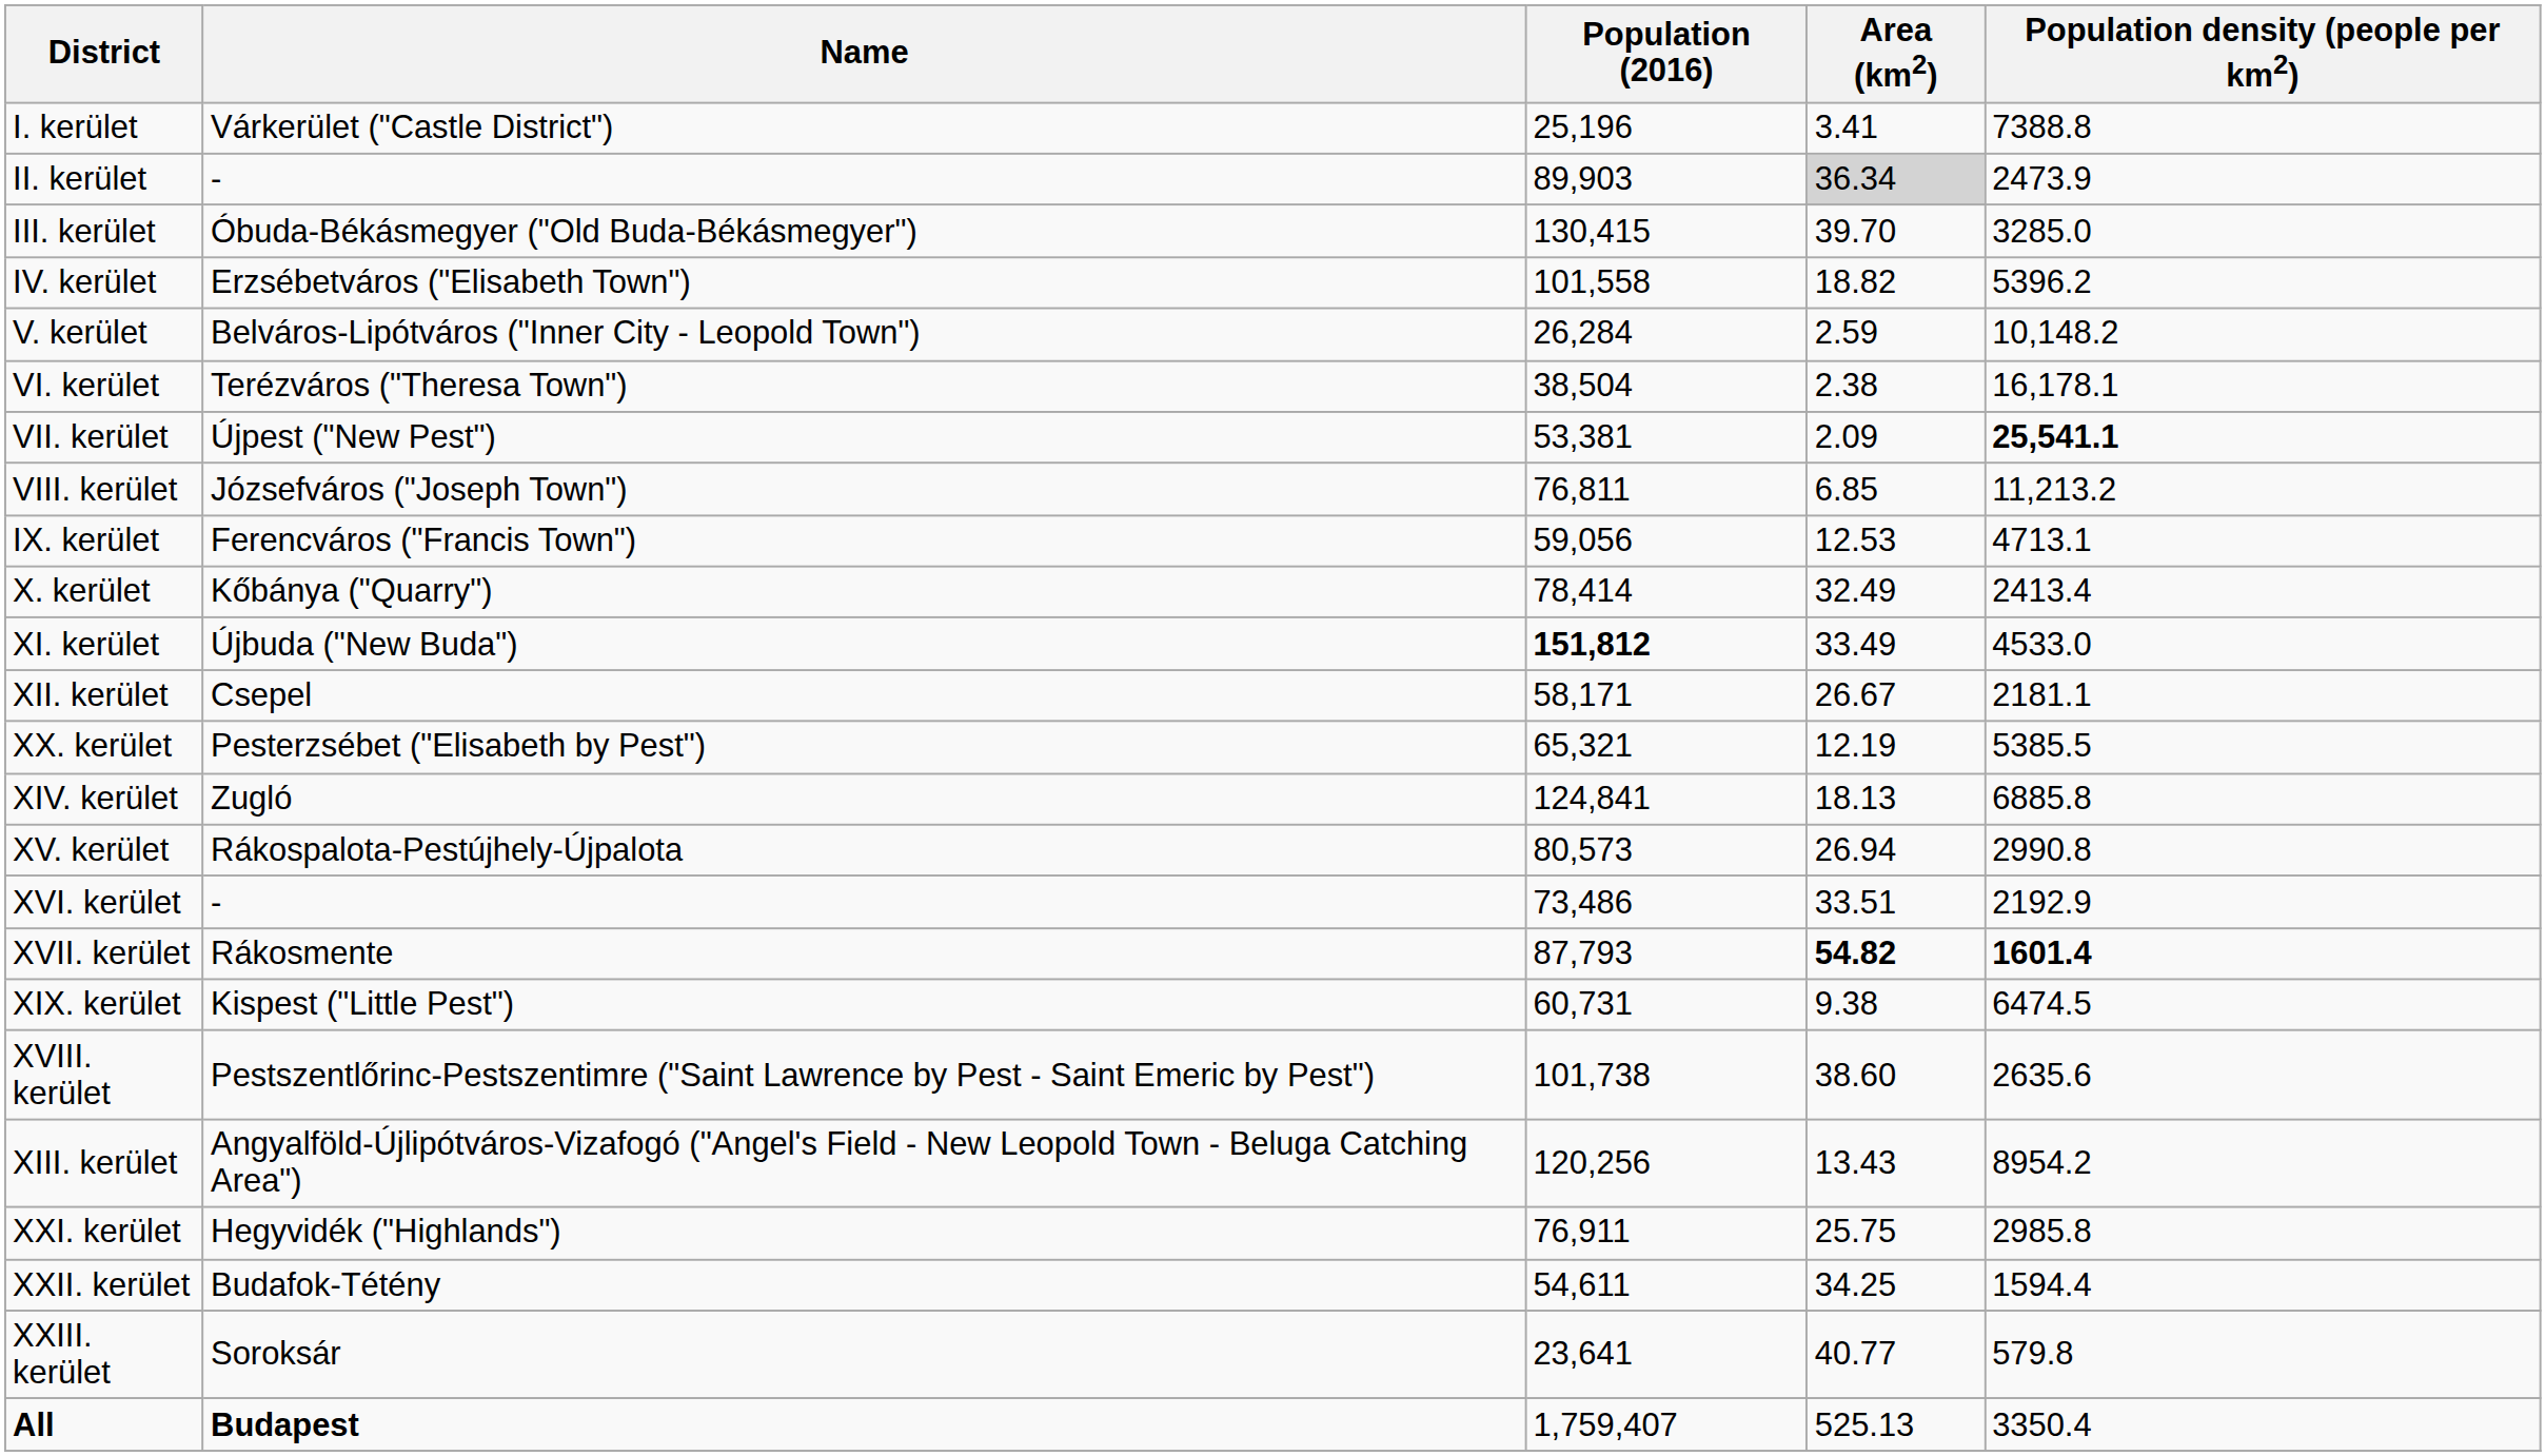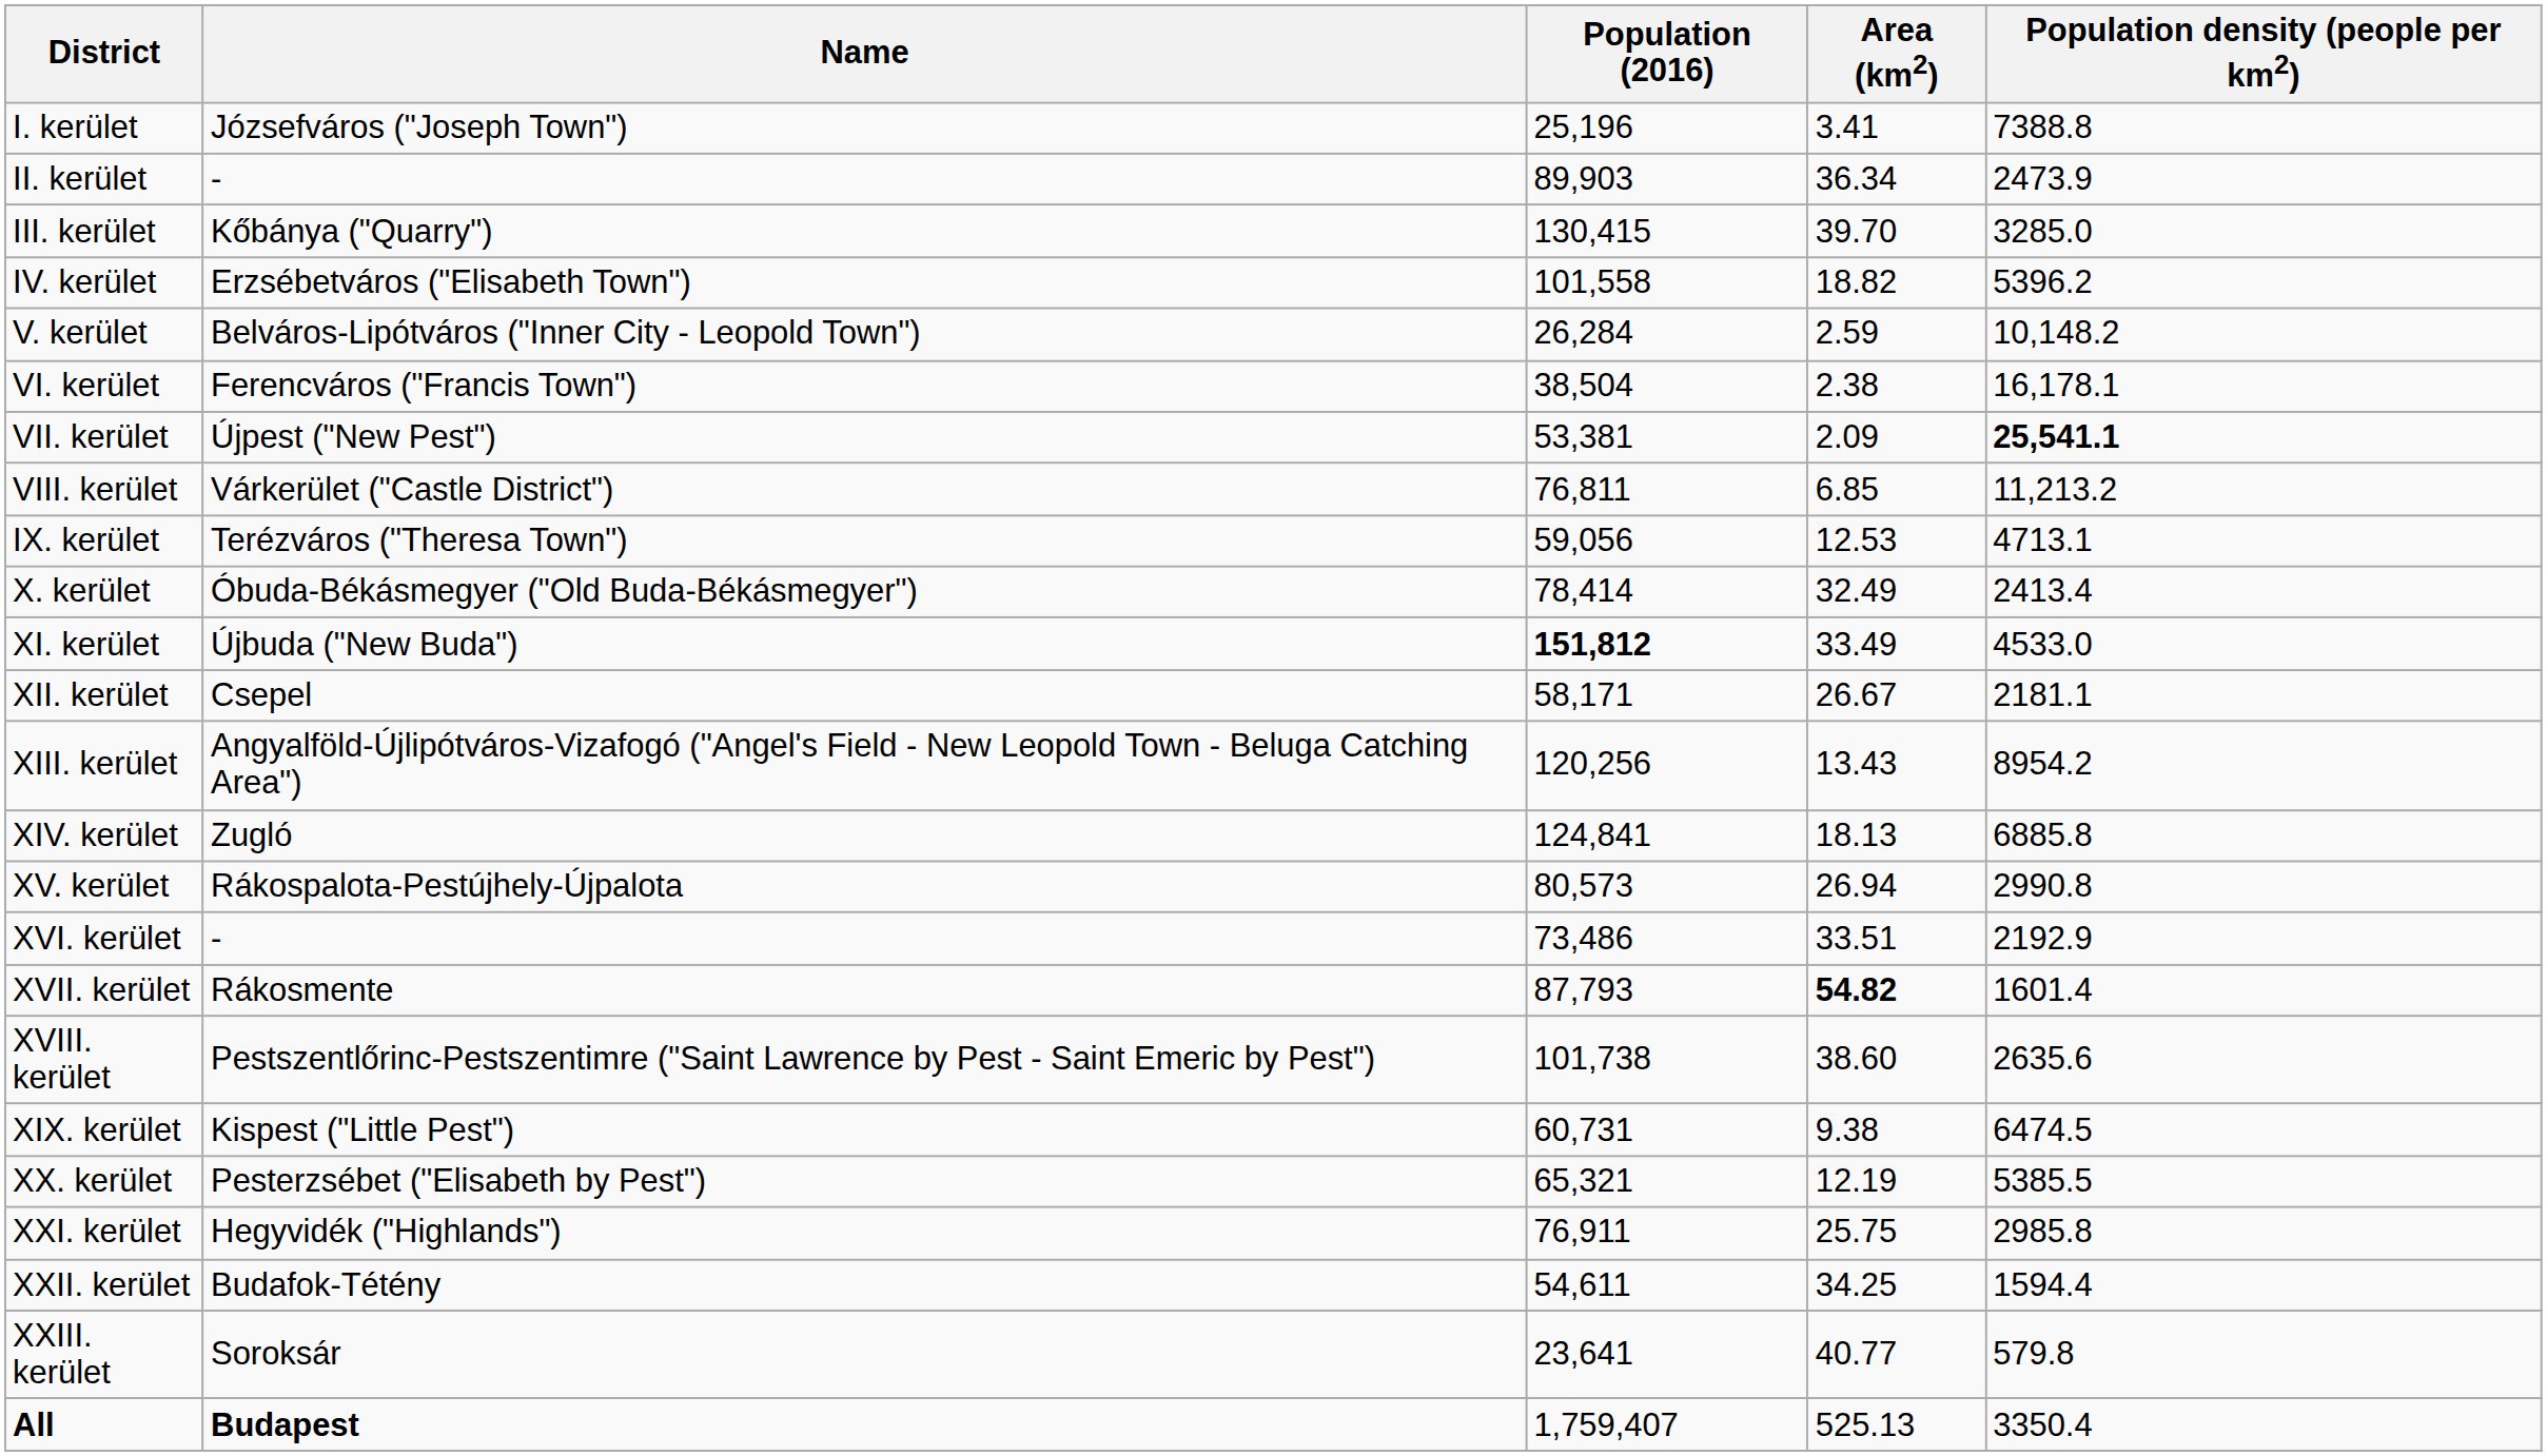 <table class="wikitable sortable">
 <tr>
 <th>District</th>
 <th>Name</th>
 <th data-sort-type="number">Population (2016)</th>
 <th data-sort-type="number">Area (km<sup>2</sup>)</th>
 <th data-sort-type="number">Population density (people per km<sup>2</sup>)</th>
 </tr>
 <tr>
 <td>I. kerület</td>
-<td>Várkerület ("Castle District")</td>
+<td>Józsefváros ("Joseph Town")</td>
 <td>25,196</td>
 <td>3.41</td>
 <td>7388.8</td>
 </tr>
 <tr>
 <td>II. kerület</td>
 <td>-</td>
 <td>89,903</td>
-<td style="background: lightgrey;">36.34</td>
+<td>36.34</td>
 <td>2473.9</td>
 </tr>
 <tr>
 <td>III. kerület</td>
-<td>Óbuda-Békásmegyer ("Old Buda-Békásmegyer")</td>
+<td>Kőbánya ("Quarry")</td>
 <td>130,415</td>
 <td>39.70</td>
 <td>3285.0</td>
 </tr>
 <tr>
 <td>IV. kerület</td>
 <td>Erzsébetváros ("Elisabeth Town")</td>
 <td>101,558</td>
 <td>18.82</td>
 <td>5396.2</td>
 </tr>
 <tr>
 <td>V. kerület</td>
 <td>Belváros-Lipótváros ("Inner City - Leopold Town")</td>
 <td>26,284</td>
 <td>2.59</td>
 <td>10,148.2</td>
 </tr>
 <tr>
 <td>VI. kerület</td>
-<td>Terézváros ("Theresa Town")</td>
+<td>Ferencváros ("Francis Town")</td>
 <td>38,504</td>
 <td>2.38</td>
 <td>16,178.1</td>
 </tr>
 <tr>
 <td>VII. kerület</td>
 <td>Újpest ("New Pest")</td>
 <td>53,381</td>
 <td>2.09</td>
 <td><strong>25,541.1</strong></td>
 </tr>
 <tr>
 <td>VIII. kerület</td>
-<td>Józsefváros ("Joseph Town")</td>
+<td>Várkerület ("Castle District")</td>
 <td>76,811</td>
 <td>6.85</td>
 <td>11,213.2</td>
 </tr>
 <tr>
 <td>IX. kerület</td>
-<td>Ferencváros ("Francis Town")</td>
+<td>Terézváros ("Theresa Town")</td>
 <td>59,056</td>
 <td>12.53</td>
 <td>4713.1</td>
 </tr>
 <tr>
 <td>X. kerület</td>
-<td>Kőbánya ("Quarry")</td>
+<td>Óbuda-Békásmegyer ("Old Buda-Békásmegyer")</td>
 <td>78,414</td>
 <td>32.49</td>
 <td>2413.4</td>
 </tr>
 <tr>
 <td>XI. kerület</td>
 <td>Újbuda ("New Buda")</td>
 <td><strong>151,812</strong></td>
 <td>33.49</td>
 <td>4533.0</td>
 </tr>
 <tr>
 <td>XII. kerület</td>
 <td>Csepel</td>
 <td>58,171</td>
 <td>26.67</td>
 <td>2181.1</td>
 </tr>
 <tr>
-<td>XX. kerület</td>
-<td>Pesterzsébet ("Elisabeth by Pest")</td>
-<td>65,321</td>
-<td>12.19</td>
-<td>5385.5</td>
+<td>XIII. kerület</td>
+<td>Angyalföld-Újlipótváros-Vizafogó ("Angel's Field - New Leopold Town - Beluga Catching Area")</td>
+<td>120,256</td>
+<td>13.43</td>
+<td>8954.2</td>
 </tr>
 <tr>
 <td>XIV. kerület</td>
 <td>Zugló</td>
 <td>124,841</td>
 <td>18.13</td>
 <td>6885.8</td>
 </tr>
 <tr>
 <td>XV. kerület</td>
 <td>Rákospalota-Pestújhely-Újpalota</td>
 <td>80,573</td>
 <td>26.94</td>
 <td>2990.8</td>
 </tr>
 <tr>
 <td>XVI. kerület</td>
 <td>-</td>
 <td>73,486</td>
 <td>33.51</td>
 <td>2192.9</td>
 </tr>
 <tr>
 <td>XVII. kerület</td>
 <td>Rákosmente</td>
 <td>87,793</td>
 <td><strong>54.82</strong></td>
-<td><strong>1601.4</strong></td>
+<td>1601.4</td>
+</tr>
+<tr>
+<td>XVIII. kerület</td>
+<td>Pestszentlőrinc-Pestszentimre ("Saint Lawrence by Pest - Saint Emeric by Pest")</td>
+<td>101,738</td>
+<td>38.60</td>
+<td>2635.6</td>
 </tr>
 <tr>
 <td>XIX. kerület</td>
 <td>Kispest ("Little Pest")</td>
 <td>60,731</td>
 <td>9.38</td>
 <td>6474.5</td>
 </tr>
 <tr>
-<td>XVIII. kerület</td>
-<td>Pestszentlőrinc-Pestszentimre ("Saint Lawrence by Pest - Saint Emeric by Pest")</td>
-<td>101,738</td>
-<td>38.60</td>
-<td>2635.6</td>
-</tr>
-<tr>
-<td>XIII. kerület</td>
-<td>Angyalföld-Újlipótváros-Vizafogó ("Angel's Field - New Leopold Town - Beluga Catching Area")</td>
-<td>120,256</td>
-<td>13.43</td>
-<td>8954.2</td>
+<td>XX. kerület</td>
+<td>Pesterzsébet ("Elisabeth by Pest")</td>
+<td>65,321</td>
+<td>12.19</td>
+<td>5385.5</td>
 </tr>
 <tr>
 <td>XXI. kerület</td>
 <td>Hegyvidék ("Highlands")</td>
 <td>76,911</td>
 <td>25.75</td>
 <td>2985.8</td>
 </tr>
 <tr>
 <td>XXII. kerület</td>
 <td>Budafok-Tétény</td>
 <td>54,611</td>
 <td>34.25</td>
 <td>1594.4</td>
 </tr>
 <tr>
 <td>XXIII. kerület</td>
 <td>Soroksár</td>
 <td>23,641</td>
 <td>40.77</td>
 <td>579.8</td>
 </tr>
 <tr>
 <td><strong>All</strong></td>
 <td><strong>Budapest</strong></td>
 <td>1,759,407</td>
 <td>525.13</td>
 <td>3350.4</td>
 </tr>
 <tr>
 </tr>
 </table>
